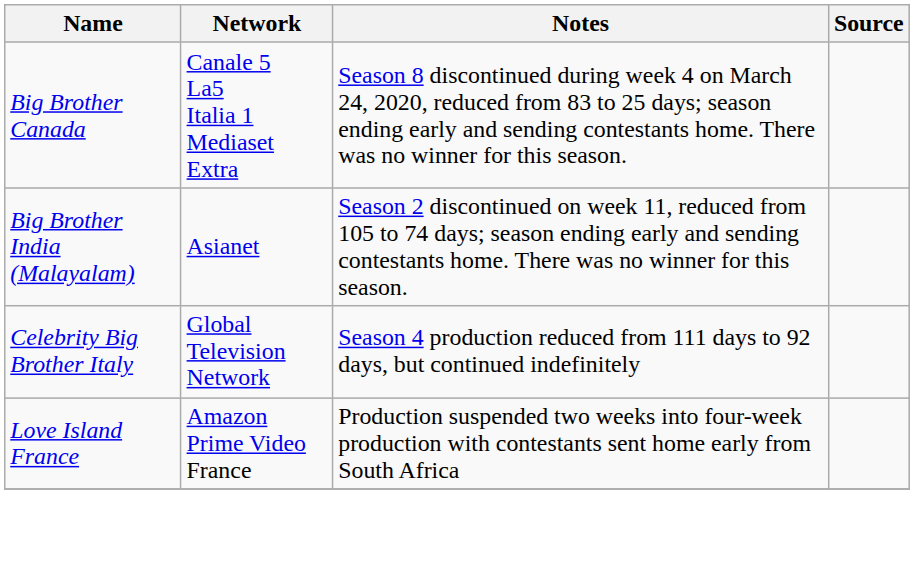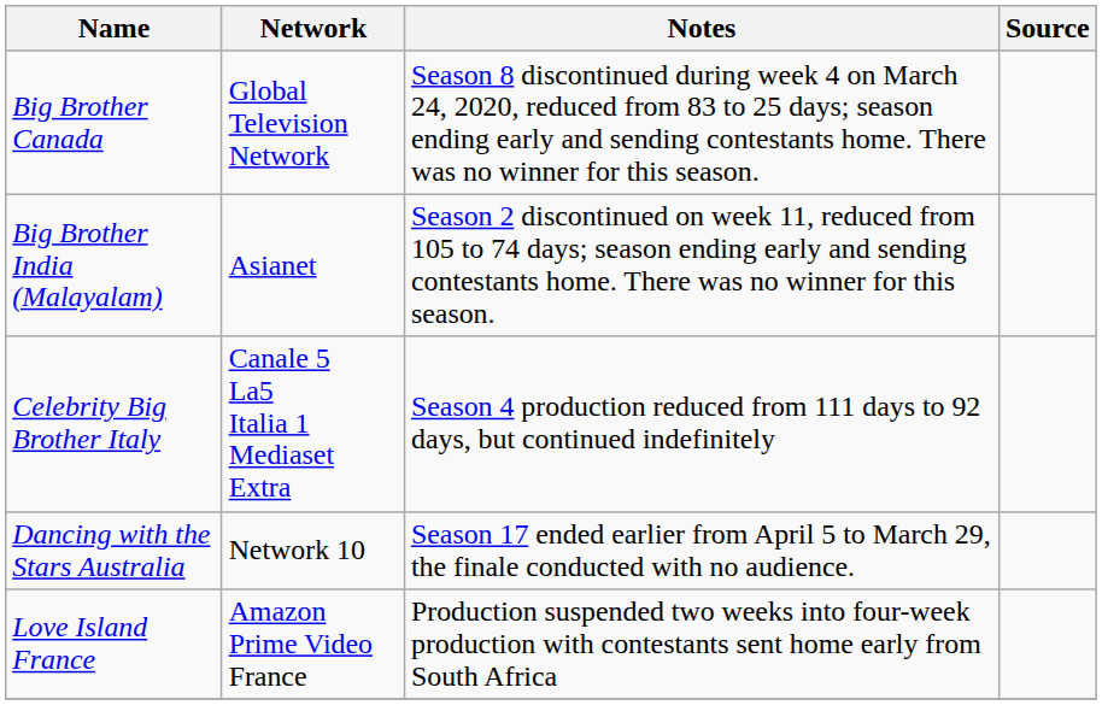 <table class="wikitable sortable">
 <tr>
 <th>Name</th>
 <th>Network</th>
 <th>Notes</th>
 <th>Source</th>
 </tr>
 <tr>
 <td><em><a href='#'>Big Brother Canada</a></em></td>
-<td><a href='#'>Canale 5</a><br><a href='#'>La5</a><br><a href='#'>Italia 1</a><br><a href='#'>Mediaset Extra</a></td>
+<td><a href='#'>Global Television Network</a></td>
 <td><a href='#'>Season 8</a> discontinued during week 4 on March 24, 2020, reduced from 83 to 25 days; season ending early and sending contestants home. There was no winner for this season.</td>
 <td></td>
 </tr>
 <tr>
 <td><em><a href='#'>Big Brother India (Malayalam)</a></em></td>
 <td><a href='#'>Asianet</a></td>
 <td><a href='#'>Season 2</a> discontinued on week 11, reduced from 105 to 74 days; season ending early and sending contestants home. There was no winner for this season.</td>
 <td></td>
 </tr>
 <tr>
 <td><em><a href='#'>Celebrity Big Brother Italy</a></em></td>
-<td><a href='#'>Global Television Network</a></td>
+<td><a href='#'>Canale 5</a><br><a href='#'>La5</a><br><a href='#'>Italia 1</a><br><a href='#'>Mediaset Extra</a></td>
 <td><a href='#'>Season 4</a> production reduced from 111 days to 92 days, but continued indefinitely</td>
+<td></td>
+</tr>
+<tr>
+<td><em><a href='#'>Dancing with the Stars Australia</a></em></td>
+<td>Network 10</td>
+<td><a href='#'>Season 17</a> ended earlier from April 5 to March 29, the finale conducted with no audience.</td>
 <td></td>
 </tr>
 <tr>
 <td><em><a href='#'>Love Island France</a></em></td>
 <td><a href='#'>Amazon Prime Video</a> France</td>
 <td>Production suspended two weeks into four-week production with contestants sent home early from South Africa</td>
 <td></td>
 </tr>
 <tr>
 </tr>
 </table>
